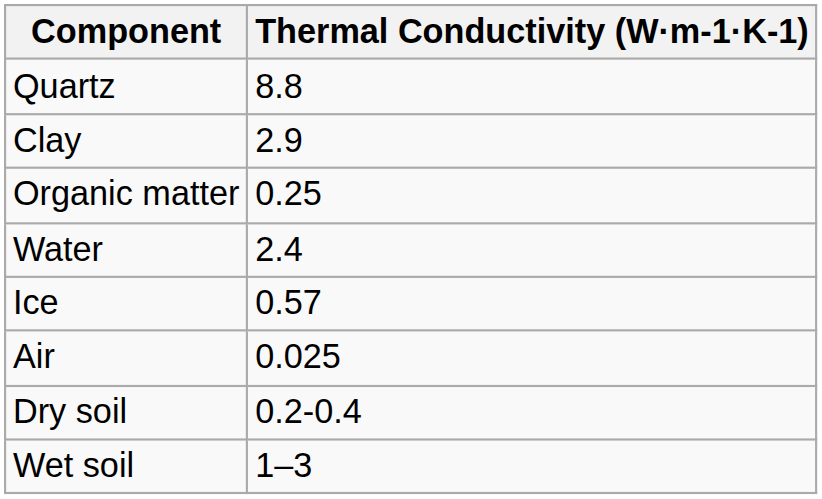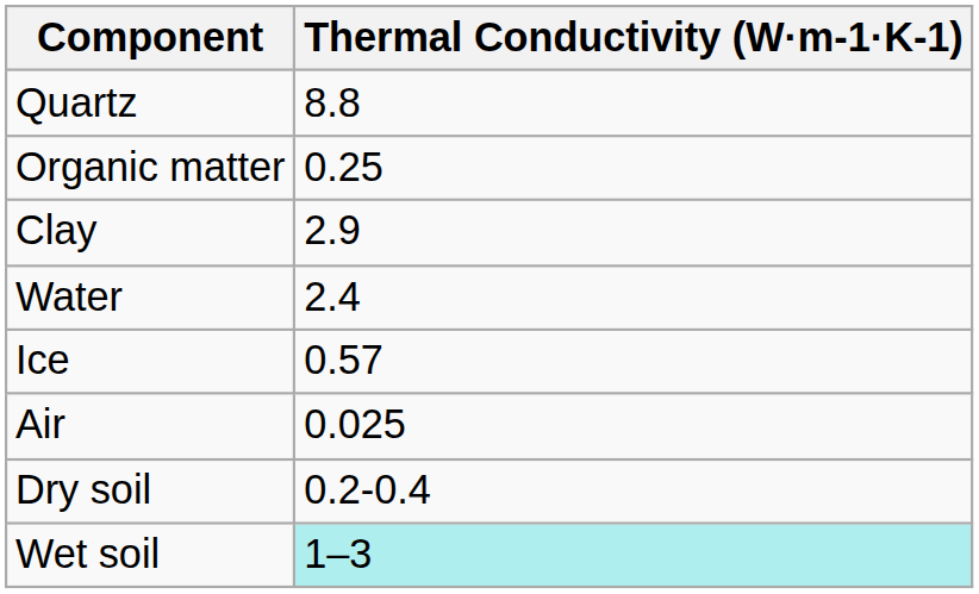 <table class="wikitable">
 <tr>
 <th>Component</th>
 <th>Thermal Conductivity (W·m‐1·K‐1)</th>
 </tr>
 <tr>
 <td>Quartz</td>
 <td>8.8</td>
 </tr>
 <tr>
+<td>Organic matter</td>
+<td>0.25</td>
+</tr>
+<tr>
 <td>Clay</td>
 <td>2.9</td>
-</tr>
-<tr>
-<td>Organic matter</td>
-<td>0.25</td>
 </tr>
 <tr>
 <td>Water</td>
 <td>2.4</td>
 </tr>
 <tr>
 <td>Ice</td>
 <td>0.57</td>
 </tr>
 <tr>
 <td>Air</td>
 <td>0.025</td>
 </tr>
 <tr>
 <td>Dry soil</td>
 <td>0.2‐0.4</td>
 </tr>
 <tr>
 <td>Wet soil</td>
-<td>1–3</td>
+<td style="background: paleturquoise;">1–3</td>
 </tr>
 </table>
